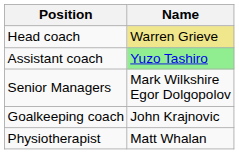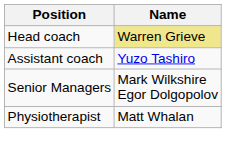 <table class="wikitable">
 <tr>
 <th>Position</th>
 <th>Name</th>
 </tr>
 <tr>
 <td>Head coach</td>
 <td style="background: khaki;"> Warren Grieve</td>
 </tr>
 <tr>
 <td>Assistant coach</td>
-<td style="background: lightgreen;"> <a href='#'>Yuzo Tashiro</a></td>
+<td> <a href='#'>Yuzo Tashiro</a></td>
 </tr>
 <tr>
 <td>Senior Managers</td>
 <td> Mark Wilkshire<br> Egor Dolgopolov</td>
 </tr>
 <tr>
-<td>Goalkeeping coach</td>
-<td> John Krajnovic</td>
-</tr>
-<tr>
 <td>Physiotherapist</td>
 <td>Matt Whalan</td>
 </tr>
 </table>
